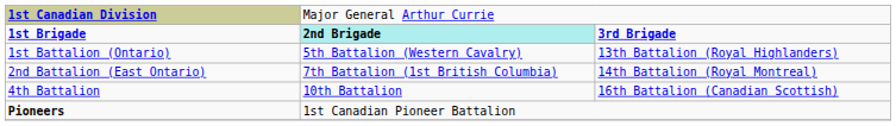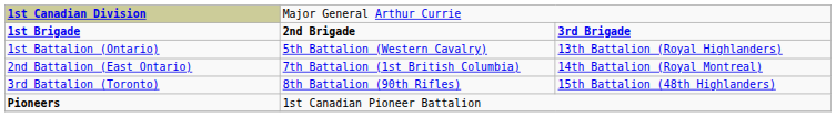 <table class="wikitable">
 <tr>
 <td style="background:#CCCC99;"><strong><a href='#'>1st Canadian Division</a>  </strong></td>
 <td colspan="2">Major General <a href='#'>Arthur Currie</a></td>
 </tr>
 <tr>
 <td width="320pt"><strong><a href='#'>1st Brigade</a></strong></td>
-<td width="320pt" style="background: paleturquoise;"><strong>2nd Brigade</strong></td>
+<td width="320pt"><strong>2nd Brigade</strong></td>
 <td width="320pt"><strong><a href='#'>3rd Brigade</a></strong></td>
 </tr>
 <tr>
 <td><a href='#'>1st Battalion (Ontario)</a></td>
 <td><a href='#'>5th Battalion (Western Cavalry)</a></td>
 <td><a href='#'>13th Battalion (Royal Highlanders)</a></td>
 </tr>
 <tr>
 <td><a href='#'>2nd Battalion (East Ontario)</a></td>
 <td><a href='#'>7th Battalion (1st British Columbia)</a></td>
 <td><a href='#'>14th Battalion (Royal Montreal)</a></td>
 </tr>
 <tr>
-<td><a href='#'>4th Battalion</a></td>
-<td><a href='#'>10th Battalion</a></td>
-<td><a href='#'>16th Battalion (Canadian Scottish)</a></td>
+<td><a href='#'>3rd Battalion (Toronto)</a></td>
+<td><a href='#'>8th Battalion (90th Rifles)</a></td>
+<td><a href='#'>15th Battalion (48th Highlanders)</a></td>
 </tr>
 <tr>
 <td><strong>Pioneers</strong></td>
 <td colspan="2">1st Canadian Pioneer Battalion</td>
 </tr>
 <tr>
 </tr>
 </table>
